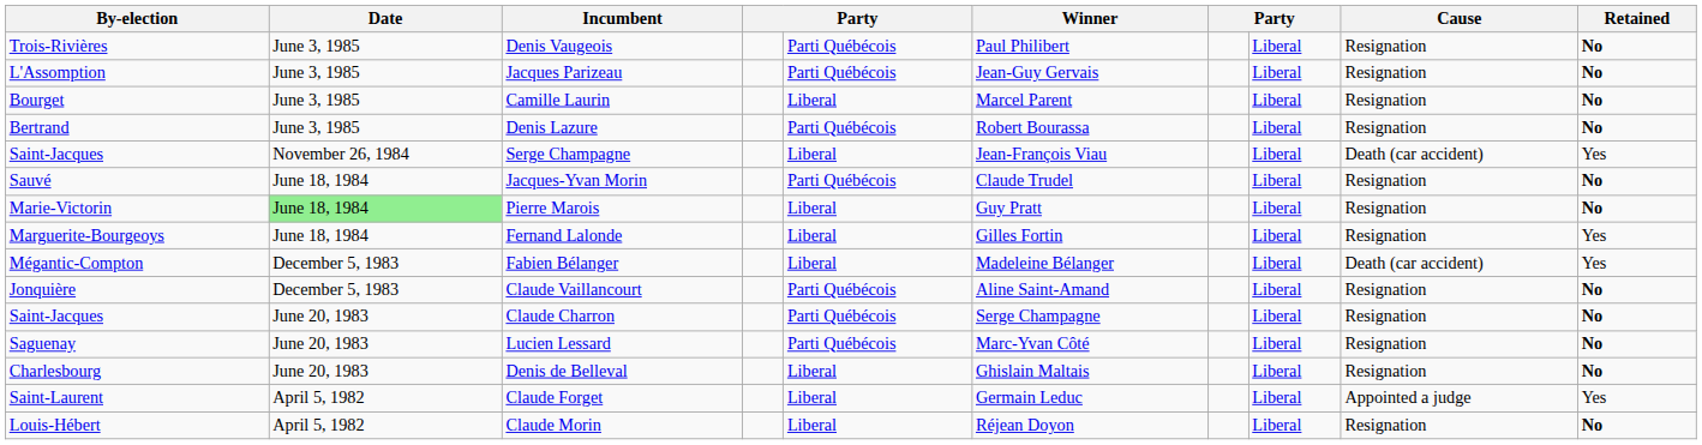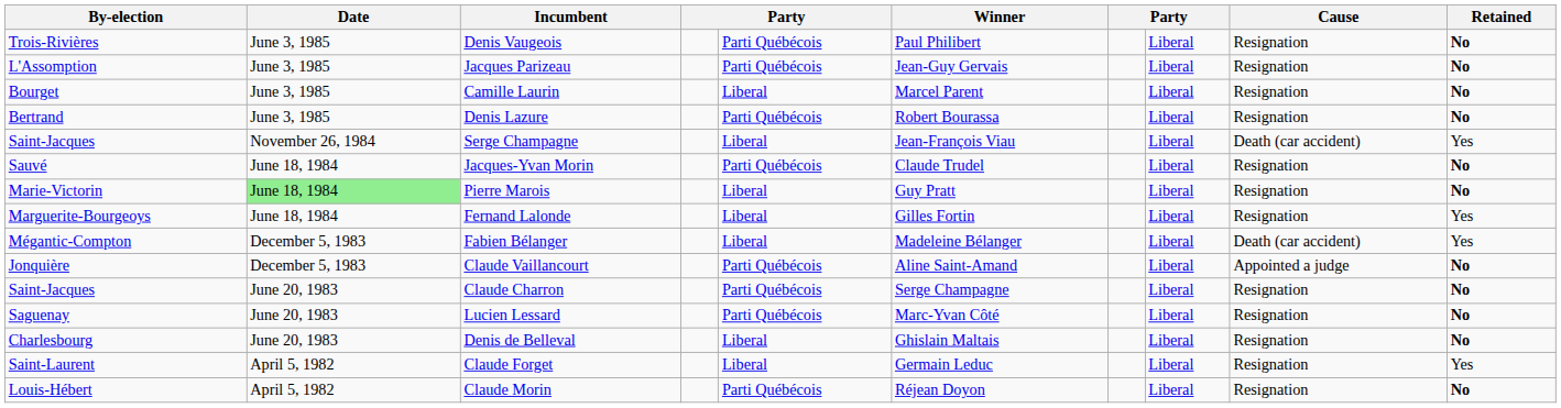 <table class=wikitable style="width:100%">
 <tr>
 <th>By-election</th>
 <th>Date</th>
 <th>Incumbent</th>
 <th colspan=2>Party</th>
 <th>Winner</th>
 <th colspan=2>Party</th>
 <th>Cause</th>
 <th>Retained</th>
 </tr>
 <tr>
 <td><a href='#'>Trois-Rivières</a></td>
 <td>June 3, 1985</td>
 <td><a href='#'>Denis Vaugeois</a></td>
 <td>    </td>
 <td><a href='#'>Parti Québécois</a></td>
 <td><a href='#'>Paul Philibert</a></td>
 <td>    </td>
 <td><a href='#'>Liberal</a></td>
 <td>Resignation</td>
 <td><strong>No</strong></td>
 </tr>
 <tr>
 <td><a href='#'>L'Assomption</a></td>
 <td>June 3, 1985</td>
 <td><a href='#'>Jacques Parizeau</a></td>
 <td>    </td>
 <td><a href='#'>Parti Québécois</a></td>
 <td><a href='#'>Jean-Guy Gervais</a></td>
 <td>    </td>
 <td><a href='#'>Liberal</a></td>
 <td>Resignation</td>
 <td><strong>No</strong></td>
 </tr>
 <tr>
 <td><a href='#'>Bourget</a></td>
 <td>June 3, 1985</td>
 <td><a href='#'>Camille Laurin</a></td>
 <td>    </td>
 <td><a href='#'>Liberal</a></td>
 <td><a href='#'>Marcel Parent</a></td>
 <td>    </td>
 <td><a href='#'>Liberal</a></td>
 <td>Resignation</td>
 <td><strong>No</strong></td>
 </tr>
 <tr>
 <td><a href='#'>Bertrand</a></td>
 <td>June 3, 1985</td>
 <td><a href='#'>Denis Lazure</a></td>
 <td>    </td>
 <td><a href='#'>Parti Québécois</a></td>
 <td><a href='#'>Robert Bourassa</a></td>
 <td>    </td>
 <td><a href='#'>Liberal</a></td>
 <td>Resignation</td>
 <td><strong>No</strong></td>
 </tr>
 <tr>
 <td><a href='#'>Saint-Jacques</a></td>
 <td>November 26, 1984</td>
 <td><a href='#'>Serge Champagne</a></td>
 <td>    </td>
 <td><a href='#'>Liberal</a></td>
 <td><a href='#'>Jean-François Viau</a></td>
 <td>    </td>
 <td><a href='#'>Liberal</a></td>
 <td>Death (car accident)</td>
 <td>Yes</td>
 </tr>
 <tr>
 <td><a href='#'>Sauvé</a></td>
 <td>June 18, 1984</td>
 <td><a href='#'>Jacques-Yvan Morin</a></td>
 <td>    </td>
 <td><a href='#'>Parti Québécois</a></td>
 <td><a href='#'>Claude Trudel</a></td>
 <td>    </td>
 <td><a href='#'>Liberal</a></td>
 <td>Resignation</td>
 <td><strong>No</strong></td>
 </tr>
 <tr>
 <td><a href='#'>Marie-Victorin</a></td>
 <td style="background: lightgreen;">June 18, 1984</td>
 <td><a href='#'>Pierre Marois</a></td>
 <td>    </td>
 <td><a href='#'>Liberal</a></td>
 <td><a href='#'>Guy Pratt</a></td>
 <td>    </td>
 <td><a href='#'>Liberal</a></td>
 <td>Resignation</td>
 <td><strong>No</strong></td>
 </tr>
 <tr>
 <td><a href='#'>Marguerite-Bourgeoys</a></td>
 <td>June 18, 1984</td>
 <td><a href='#'>Fernand Lalonde</a></td>
 <td>    </td>
 <td><a href='#'>Liberal</a></td>
 <td><a href='#'>Gilles Fortin</a></td>
 <td>    </td>
 <td><a href='#'>Liberal</a></td>
 <td>Resignation</td>
 <td>Yes</td>
 </tr>
 <tr>
 <td><a href='#'>Mégantic-Compton</a></td>
 <td>December 5, 1983</td>
 <td><a href='#'>Fabien Bélanger</a></td>
 <td>    </td>
 <td><a href='#'>Liberal</a></td>
 <td><a href='#'>Madeleine Bélanger</a></td>
 <td>    </td>
 <td><a href='#'>Liberal</a></td>
 <td>Death (car accident)</td>
 <td>Yes</td>
 </tr>
 <tr>
 <td><a href='#'>Jonquière</a></td>
 <td>December 5, 1983</td>
 <td><a href='#'>Claude Vaillancourt</a></td>
 <td>    </td>
 <td><a href='#'>Parti Québécois</a></td>
 <td><a href='#'>Aline Saint-Amand</a></td>
 <td>    </td>
 <td><a href='#'>Liberal</a></td>
-<td>Resignation</td>
+<td>Appointed a judge</td>
 <td><strong>No</strong></td>
 </tr>
 <tr>
 <td><a href='#'>Saint-Jacques</a></td>
 <td>June 20, 1983</td>
 <td><a href='#'>Claude Charron</a></td>
 <td>    </td>
 <td><a href='#'>Parti Québécois</a></td>
 <td><a href='#'>Serge Champagne</a></td>
 <td>    </td>
 <td><a href='#'>Liberal</a></td>
 <td>Resignation</td>
 <td><strong>No</strong></td>
 </tr>
 <tr>
 <td><a href='#'>Saguenay</a></td>
 <td>June 20, 1983</td>
 <td><a href='#'>Lucien Lessard</a></td>
 <td>    </td>
 <td><a href='#'>Parti Québécois</a></td>
 <td><a href='#'>Marc-Yvan Côté</a></td>
 <td>    </td>
 <td><a href='#'>Liberal</a></td>
 <td>Resignation</td>
 <td><strong>No</strong></td>
 </tr>
 <tr>
 <td><a href='#'>Charlesbourg</a></td>
 <td>June 20, 1983</td>
 <td><a href='#'>Denis de Belleval</a></td>
 <td>    </td>
 <td><a href='#'>Liberal</a></td>
 <td><a href='#'>Ghislain Maltais</a></td>
 <td>    </td>
 <td><a href='#'>Liberal</a></td>
 <td>Resignation</td>
 <td><strong>No</strong></td>
 </tr>
 <tr>
 <td><a href='#'>Saint-Laurent</a></td>
 <td>April 5, 1982</td>
 <td><a href='#'>Claude Forget</a></td>
 <td>    </td>
 <td><a href='#'>Liberal</a></td>
 <td><a href='#'>Germain Leduc</a></td>
 <td>    </td>
 <td><a href='#'>Liberal</a></td>
-<td>Appointed a judge</td>
+<td>Resignation</td>
 <td>Yes</td>
 </tr>
 <tr>
 <td><a href='#'>Louis-Hébert</a></td>
 <td>April 5, 1982</td>
 <td><a href='#'>Claude Morin</a></td>
 <td>    </td>
-<td><a href='#'>Liberal</a></td>
+<td><a href='#'>Parti Québécois</a></td>
 <td><a href='#'>Réjean Doyon</a></td>
 <td>    </td>
 <td><a href='#'>Liberal</a></td>
 <td>Resignation</td>
 <td><strong>No</strong></td>
 </tr>
 </table>
